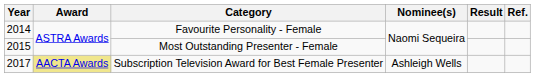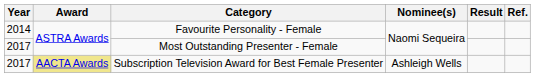 <table class="wikitable" style="text-align:center">
 <tr>
 <th>Year</th>
 <th>Award</th>
 <th>Category</th>
 <th>Nominee(s)</th>
 <th>Result</th>
 <th>Ref.</th>
 </tr>
 <tr>
 <td rowspan=1>2014</td>
 <td rowspan=2><a href='#'>ASTRA Awards</a></td>
 <td>Favourite Personality - Female</td>
 <td rowspan=2>Naomi Sequeira</td>
 <td></td>
 <td rowspan=1></td>
 </tr>
 <tr>
-<td rowspan=1>2015</td>
+<td rowspan=1>2017</td>
 <td>Most Outstanding Presenter - Female</td>
 <td></td>
 <td rowspan=1></td>
 </tr>
 <tr>
 <td>2017</td>
 <td style="background: khaki;"><a href='#'>AACTA Awards</a></td>
 <td>Subscription Television Award for Best Female Presenter</td>
 <td>Ashleigh Wells</td>
 <td></td>
 <td></td>
 </tr>
 </table>
